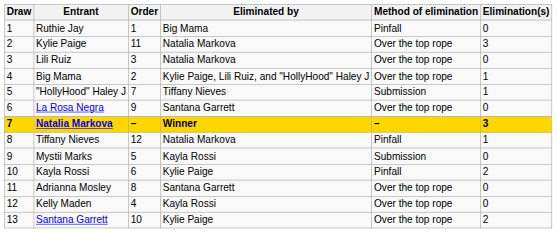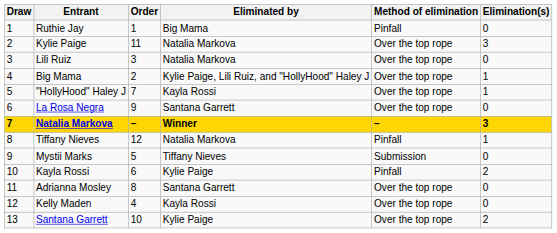 <table class="wikitable sortable">
 <tr>
 <th>Draw</th>
 <th>Entrant</th>
 <th>Order</th>
 <th>Eliminated by</th>
 <th>Method of elimination</th>
 <th>Elimination(s)</th>
 </tr>
 <tr>
 <td>1</td>
 <td>Ruthie Jay</td>
 <td>1</td>
 <td>Big Mama</td>
 <td>Pinfall</td>
 <td>0</td>
 </tr>
 <tr>
 <td>2</td>
 <td>Kylie Paige</td>
 <td>11</td>
 <td>Natalia Markova</td>
 <td>Over the top rope</td>
 <td>3</td>
 </tr>
 <tr>
 <td>3</td>
 <td>Lili Ruiz</td>
 <td>3</td>
 <td>Natalia Markova</td>
 <td>Over the top rope</td>
 <td>0</td>
 </tr>
 <tr>
 <td>4</td>
 <td>Big Mama</td>
 <td>2</td>
 <td>Kylie Paige, Lili Ruiz, and "HollyHood" Haley J</td>
 <td>Over the top rope</td>
 <td>1</td>
 </tr>
 <tr>
 <td>5</td>
 <td>"HollyHood" Haley J</td>
 <td>7</td>
-<td>Tiffany Nieves</td>
-<td>Submission</td>
+<td>Kayla Rossi</td>
+<td>Over the top rope</td>
 <td>1</td>
 </tr>
 <tr>
 <td>6</td>
 <td><a href='#'>La Rosa Negra</a></td>
 <td>9</td>
 <td>Santana Garrett</td>
 <td>Over the top rope</td>
 <td>0</td>
 </tr>
 <tr style="background: gold">
 <td><strong>7</strong></td>
 <td><strong><a href='#'>Natalia Markova</a></strong></td>
 <td><strong>–</strong></td>
 <td><strong>Winner</strong></td>
 <td><strong>–</strong></td>
 <td><strong>3</strong></td>
 </tr>
 <tr>
 <td>8</td>
 <td>Tiffany Nieves</td>
 <td>12</td>
 <td>Natalia Markova</td>
 <td>Pinfall</td>
 <td>1</td>
 </tr>
 <tr>
 <td>9</td>
 <td>Mystii Marks</td>
 <td>5</td>
-<td>Kayla Rossi</td>
+<td>Tiffany Nieves</td>
 <td>Submission</td>
 <td>0</td>
 </tr>
 <tr>
 <td>10</td>
 <td>Kayla Rossi</td>
 <td>6</td>
 <td>Kylie Paige</td>
 <td>Pinfall</td>
 <td>2</td>
 </tr>
 <tr>
 <td>11</td>
 <td>Adrianna Mosley</td>
 <td>8</td>
 <td>Santana Garrett</td>
 <td>Over the top rope</td>
 <td>0</td>
 </tr>
 <tr>
 <td>12</td>
 <td>Kelly Maden</td>
 <td>4</td>
 <td>Kayla Rossi</td>
 <td>Over the top rope</td>
 <td>0</td>
 </tr>
 <tr>
 <td>13</td>
 <td><a href='#'>Santana Garrett</a></td>
 <td>10</td>
 <td>Kylie Paige</td>
 <td>Over the top rope</td>
 <td>2</td>
 </tr>
 </table>
